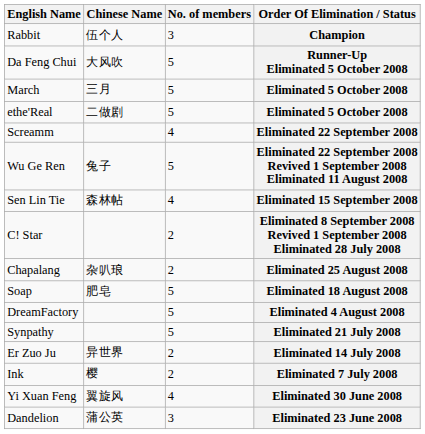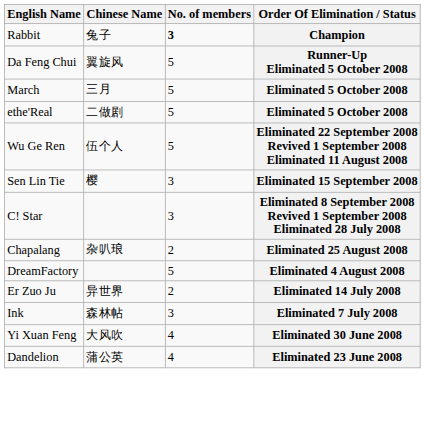 <table class="wikitable">
 <tr>
 <th>English Name</th>
 <th>Chinese Name</th>
 <th>No. of members</th>
 <th>Order Of Elimination / Status</th>
 </tr>
 <tr style="background-color:#F9F9F9">
 <td>Rabbit</td>
-<td>伍个人</td>
-<td>3</td>
+<td>兔子</td>
+<td><strong>3</strong></td>
 <th style="text-align:center"><strong>Champion</strong></th>
 </tr>
 <tr style="background-color:#F9F9F9">
 <td>Da Feng Chui</td>
-<td>大风吹</td>
+<td>翼旋风</td>
 <td>5</td>
 <th style="text-align:center"><strong>Runner-Up</strong><br><strong>Eliminated 5 October 2008</strong></th>
 </tr>
 <tr style="background-color:#F9F9F9">
 <td>March</td>
 <td>三月</td>
 <td>5</td>
 <th style="text-align:center"><strong>Eliminated 5 October 2008</strong></th>
 </tr>
 <tr style="background-color:#F9F9F9">
 <td>ethe'Real</td>
 <td>二做剧</td>
 <td>5</td>
 <th style="text-align:center"><strong>Eliminated 5 October 2008</strong></th>
 </tr>
 <tr style="background-color:#F9F9F9">
-<td>Screamm</td>
-<td></td>
-<td>4</td>
-<th style="text-align:center"><strong>Eliminated 22 September 2008</strong></th>
-</tr>
-<tr style="background-color:#F9F9F9">
 <td>Wu Ge Ren</td>
-<td>兔子</td>
+<td>伍个人</td>
 <td>5</td>
 <th style="text-align:center"><strong>Eliminated 22 September 2008</strong><br><strong>Revived 1 September 2008</strong><br><strong>Eliminated 11 August 2008</strong></th>
 </tr>
 <tr style="background-color:#F9F9F9">
 <td>Sen Lin Tie</td>
-<td>森林帖</td>
-<td>4</td>
+<td>樱</td>
+<td>3</td>
 <th style="text-align:center"><strong>Eliminated 15 September 2008</strong></th>
 </tr>
 <tr style="background-color:#F9F9F9">
 <td>C! Star</td>
 <td></td>
-<td>2</td>
+<td>3</td>
 <th style="text-align:center"><strong>Eliminated 8 September 2008</strong><br><strong>Revived 1 September 2008</strong><br><strong>Eliminated 28 July 2008</strong></th>
 </tr>
 <tr style="background-color:#F9F9F9">
 <td>Chapalang</td>
 <td>杂叭琅</td>
 <td>2</td>
 <th style="text-align:center"><strong>Eliminated 25 August 2008</strong></th>
 </tr>
 <tr style="background-color:#F9F9F9">
-<td>Soap</td>
-<td>肥皂</td>
-<td>5</td>
-<th style="text-align:center"><strong>Eliminated 18 August 2008</strong></th>
-</tr>
-<tr style="background-color:#F9F9F9">
 <td>DreamFactory</td>
 <td></td>
 <td>5</td>
 <th style="text-align:center"><strong>Eliminated 4 August 2008</strong></th>
-</tr>
-<tr style="background-color:#F9F9F9">
-<td>Synpathy</td>
-<td></td>
-<td>5</td>
-<th style="text-align:center"><strong>Eliminated 21 July 2008</strong></th>
 </tr>
 <tr style="background-color:#F9F9F9">
 <td>Er Zuo Ju</td>
 <td>异世界</td>
 <td>2</td>
 <th style="text-align:center"><strong>Eliminated 14 July 2008</strong></th>
 </tr>
 <tr style="background-color:#F9F9F9">
 <td>Ink</td>
-<td>樱</td>
-<td>2</td>
+<td>森林帖</td>
+<td>3</td>
 <th style="text-align:center"><strong>Eliminated 7 July 2008</strong></th>
 </tr>
 <tr style="background-color:#F9F9F9">
 <td>Yi Xuan Feng</td>
-<td>翼旋风</td>
+<td>大风吹</td>
 <td>4</td>
 <th style="text-align:center"><strong>Eliminated 30 June 2008</strong></th>
 </tr>
 <tr style="background-color:#F9F9F9">
 <td>Dandelion</td>
 <td>蒲公英</td>
-<td>3</td>
+<td>4</td>
 <th style="text-align:center"><strong>Eliminated 23 June 2008</strong></th>
 </tr>
 </table>
